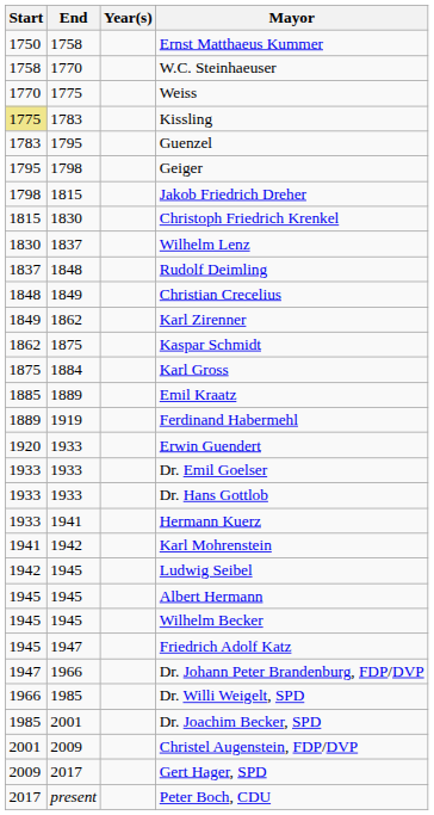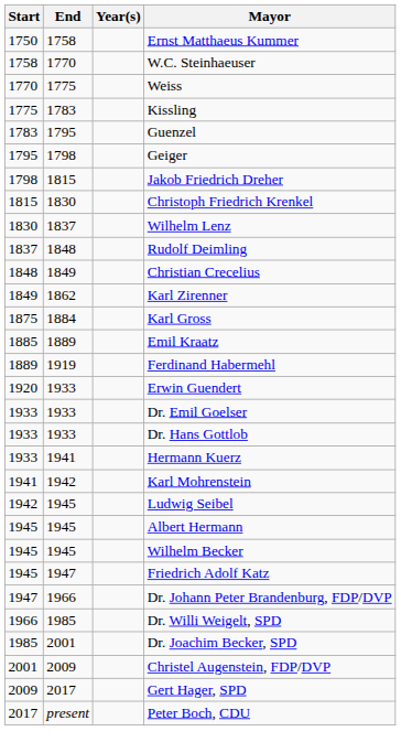 <table class="wikitable sortable">
 <tr>
 <th>Start</th>
 <th>End</th>
 <th>Year(s)</th>
 <th>Mayor</th>
 </tr>
 <tr>
 <td>1750</td>
 <td>1758</td>
 <td></td>
 <td><a href='#'>Ernst Matthaeus Kummer</a></td>
 </tr>
 <tr>
 <td>1758</td>
 <td>1770</td>
 <td></td>
 <td>W.C. Steinhaeuser</td>
 </tr>
 <tr>
 <td>1770</td>
 <td>1775</td>
 <td></td>
 <td>Weiss</td>
 </tr>
 <tr>
-<td style="background: khaki;">1775</td>
+<td>1775</td>
 <td>1783</td>
 <td></td>
 <td>Kissling</td>
 </tr>
 <tr>
 <td>1783</td>
 <td>1795</td>
 <td></td>
 <td>Guenzel</td>
 </tr>
 <tr>
 <td>1795</td>
 <td>1798</td>
 <td></td>
 <td>Geiger</td>
 </tr>
 <tr>
 <td>1798</td>
 <td>1815</td>
 <td></td>
 <td><a href='#'>Jakob Friedrich Dreher</a></td>
 </tr>
 <tr>
 <td>1815</td>
 <td>1830</td>
 <td></td>
 <td><a href='#'>Christoph Friedrich Krenkel</a></td>
 </tr>
 <tr>
 <td>1830</td>
 <td>1837</td>
 <td></td>
 <td><a href='#'>Wilhelm Lenz</a></td>
 </tr>
 <tr>
 <td>1837</td>
 <td>1848</td>
 <td></td>
 <td><a href='#'>Rudolf Deimling</a></td>
 </tr>
 <tr>
 <td>1848</td>
 <td>1849</td>
 <td></td>
 <td><a href='#'>Christian Crecelius</a></td>
 </tr>
 <tr>
 <td>1849</td>
 <td>1862</td>
 <td></td>
 <td><a href='#'>Karl Zirenner</a></td>
-</tr>
-<tr>
-<td>1862</td>
-<td>1875</td>
-<td></td>
-<td><a href='#'>Kaspar Schmidt</a></td>
 </tr>
 <tr>
 <td>1875</td>
 <td>1884</td>
 <td></td>
 <td><a href='#'>Karl Gross</a></td>
 </tr>
 <tr>
 <td>1885</td>
 <td>1889</td>
 <td></td>
 <td><a href='#'>Emil Kraatz</a></td>
 </tr>
 <tr>
 <td>1889</td>
 <td>1919</td>
 <td></td>
 <td><a href='#'>Ferdinand Habermehl</a></td>
 </tr>
 <tr>
 <td>1920</td>
 <td>1933</td>
 <td></td>
 <td><a href='#'>Erwin Guendert</a></td>
 </tr>
 <tr>
 <td>1933</td>
 <td>1933</td>
 <td></td>
 <td>Dr. <a href='#'>Emil Goelser</a></td>
 </tr>
 <tr>
 <td>1933</td>
 <td>1933</td>
 <td></td>
 <td>Dr. <a href='#'>Hans Gottlob</a></td>
 </tr>
 <tr>
 <td>1933</td>
 <td>1941</td>
 <td></td>
 <td><a href='#'>Hermann Kuerz</a></td>
 </tr>
 <tr>
 <td>1941</td>
 <td>1942</td>
 <td></td>
 <td><a href='#'>Karl Mohrenstein</a></td>
 </tr>
 <tr>
 <td>1942</td>
 <td>1945</td>
 <td></td>
 <td><a href='#'>Ludwig Seibel</a></td>
 </tr>
 <tr>
 <td>1945</td>
 <td>1945</td>
 <td></td>
 <td><a href='#'>Albert Hermann</a></td>
 </tr>
 <tr>
 <td>1945</td>
 <td>1945</td>
 <td></td>
 <td><a href='#'>Wilhelm Becker</a></td>
 </tr>
 <tr>
 <td>1945</td>
 <td>1947</td>
 <td></td>
 <td><a href='#'>Friedrich Adolf Katz</a></td>
 </tr>
 <tr>
 <td>1947</td>
 <td>1966</td>
 <td></td>
 <td>Dr. <a href='#'>Johann Peter Brandenburg</a>, <a href='#'>FDP</a>/<a href='#'>DVP</a></td>
 </tr>
 <tr>
 <td>1966</td>
 <td>1985</td>
 <td></td>
 <td>Dr. <a href='#'>Willi Weigelt</a>, <a href='#'>SPD</a></td>
 </tr>
 <tr>
 <td>1985</td>
 <td>2001</td>
 <td></td>
 <td>Dr. <a href='#'>Joachim Becker</a>, <a href='#'>SPD</a></td>
 </tr>
 <tr>
 <td>2001</td>
 <td>2009</td>
 <td></td>
 <td><a href='#'>Christel Augenstein</a>, <a href='#'>FDP</a>/<a href='#'>DVP</a></td>
 </tr>
 <tr>
 <td>2009</td>
 <td>2017</td>
 <td></td>
 <td><a href='#'>Gert Hager</a>, <a href='#'>SPD</a></td>
 </tr>
 <tr>
 <td>2017</td>
 <td><em>present</em></td>
 <td></td>
 <td><a href='#'>Peter Boch</a>, <a href='#'>CDU</a></td>
 </tr>
 </table>
